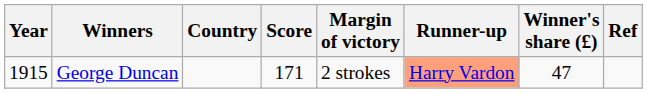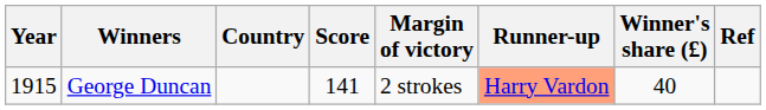 <table class="wikitable">
 <tr>
 <th>Year</th>
 <th>Winners</th>
 <th>Country</th>
 <th>Score</th>
 <th>Margin<br>of victory</th>
 <th>Runner-up</th>
 <th>Winner's<br>share (£)</th>
 <th>Ref</th>
 </tr>
 <tr>
 <td>1915</td>
 <td><a href='#'>George Duncan</a></td>
 <td></td>
-<td align=center>171</td>
+<td align=center>141</td>
 <td>2 strokes</td>
 <td style="background: lightsalmon;"> <a href='#'>Harry Vardon</a></td>
-<td align=center>47</td>
+<td align=center>40</td>
 <td></td>
 </tr>
 </table>
